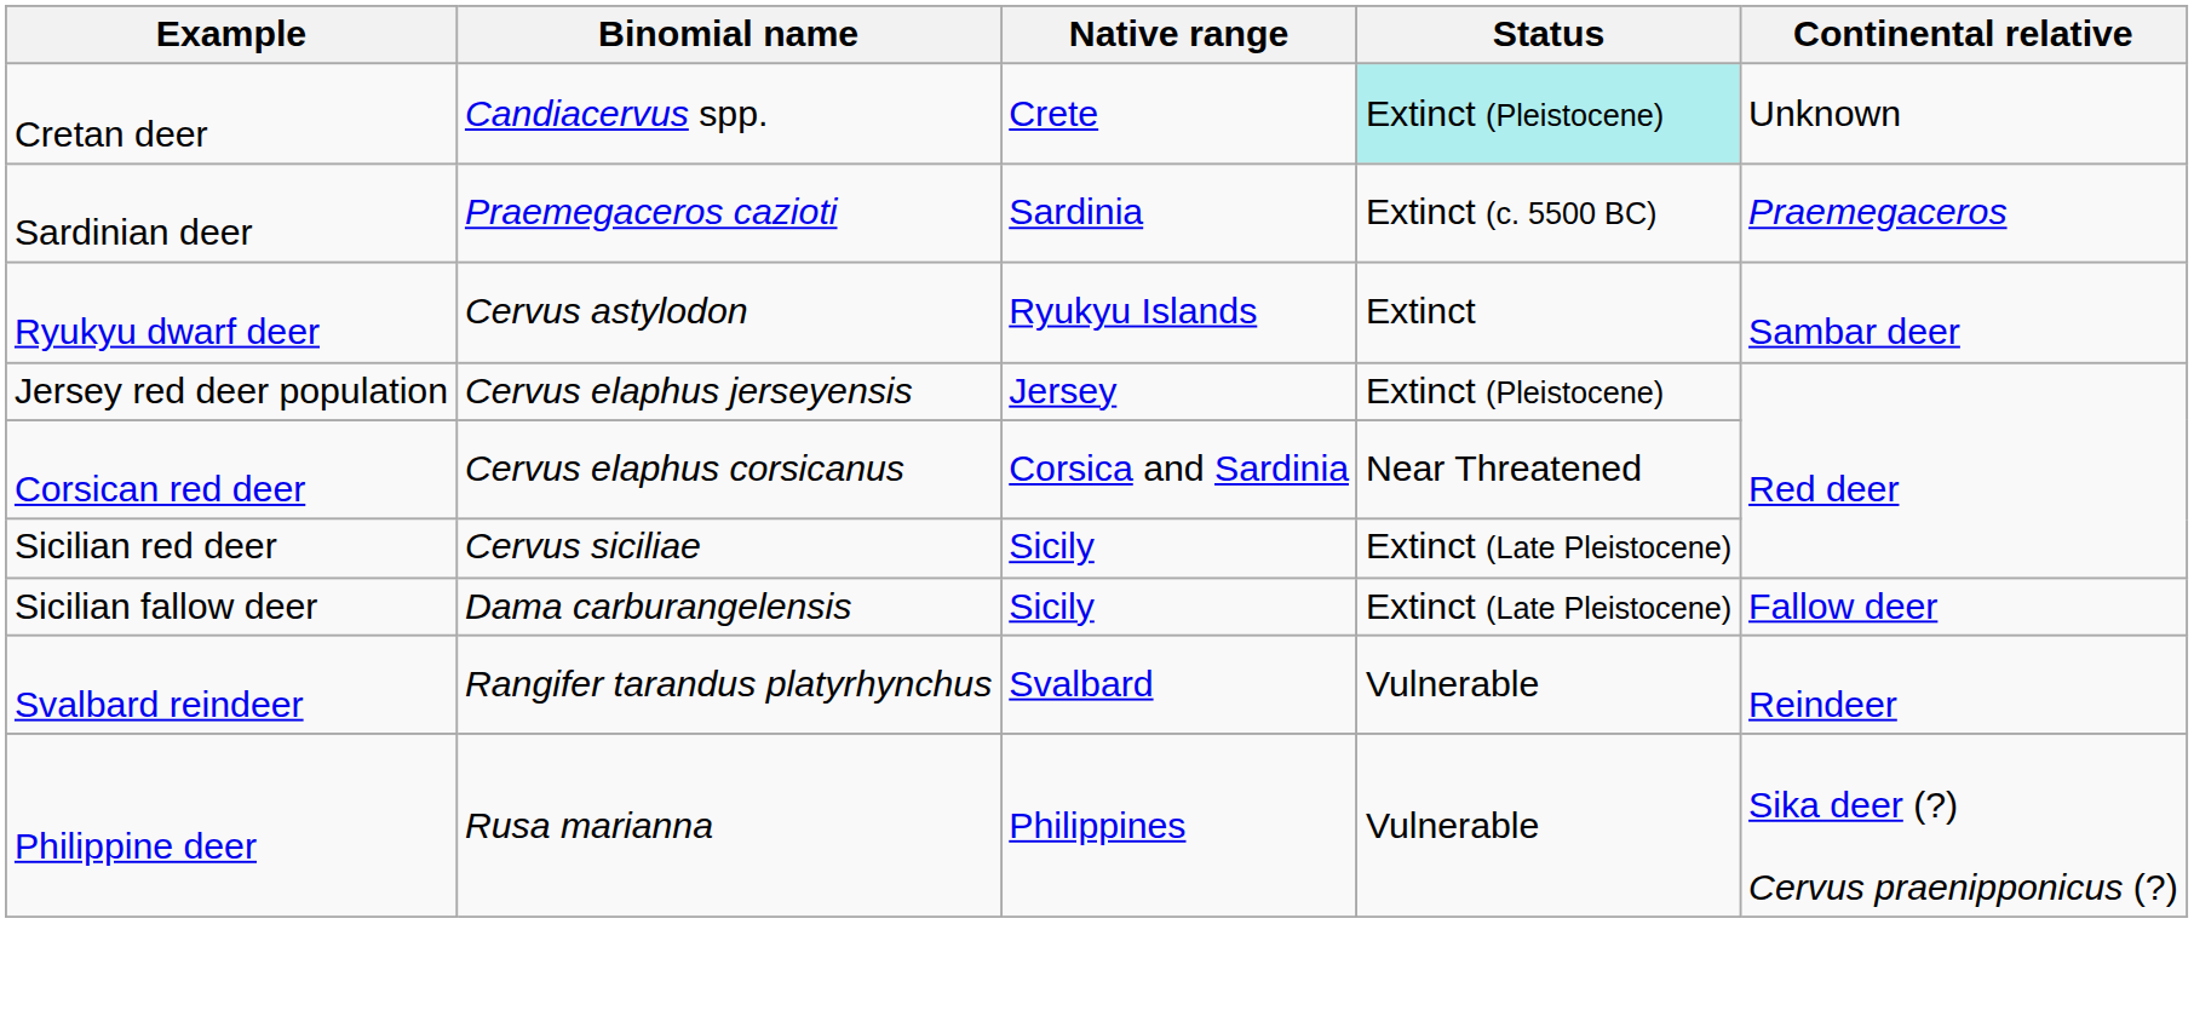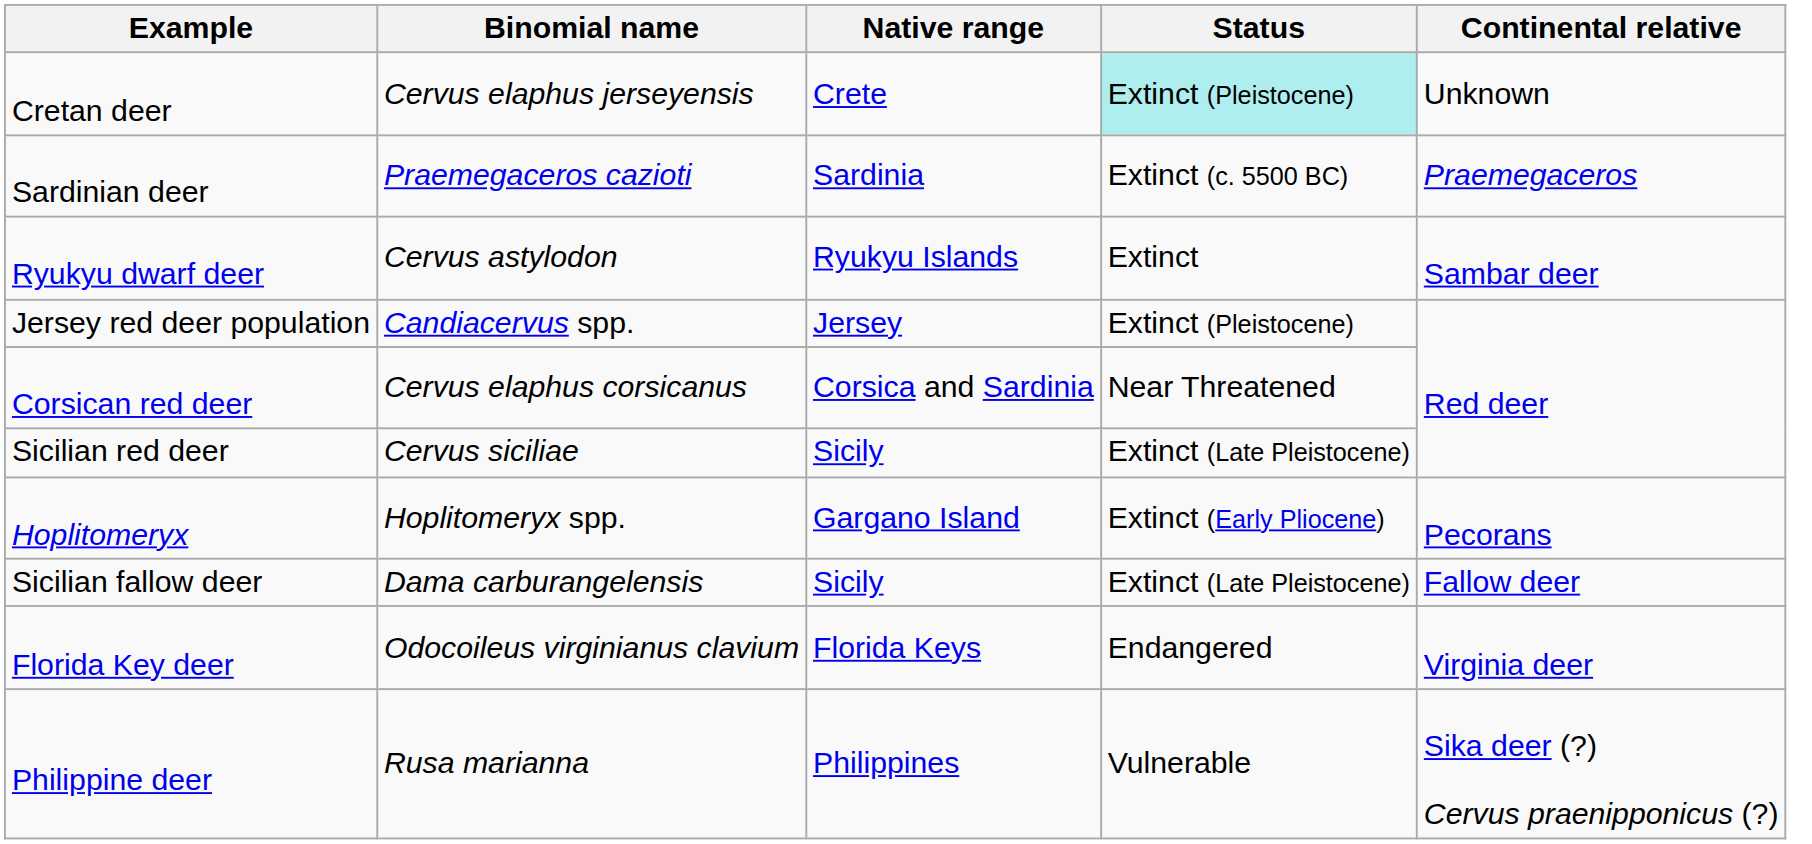 <table class=wikitable>
 <tr>
 <th>Example</th>
 <th>Binomial name</th>
 <th>Native range</th>
 <th>Status</th>
 <th>Continental relative</th>
 </tr>
 <tr>
 <td><br>Cretan deer</td>
-<td><em><a href='#'>Candiacervus</a></em> spp.</td>
+<td><em>Cervus elaphus jerseyensis</em></td>
 <td><a href='#'>Crete</a></td>
 <td style="background: paleturquoise;">Extinct <small>(Pleistocene)</small></td>
 <td>Unknown</td>
 </tr>
 <tr>
 <td><br>Sardinian deer</td>
 <td><em><a href='#'>Praemegaceros cazioti</a></em></td>
 <td><a href='#'>Sardinia</a></td>
 <td>Extinct <small>(c. 5500 BC)</small></td>
 <td><em><a href='#'>Praemegaceros</a></em></td>
 </tr>
 <tr>
 <td><br> <a href='#'>Ryukyu dwarf deer</a></td>
 <td><em>Cervus astylodon</em></td>
 <td><a href='#'>Ryukyu Islands</a></td>
 <td>Extinct</td>
 <td><br><a href='#'>Sambar deer</a></td>
 </tr>
 <tr>
 <td>Jersey red deer population</td>
-<td><em>Cervus elaphus jerseyensis</em></td>
+<td><em><a href='#'>Candiacervus</a></em> spp.</td>
 <td><a href='#'>Jersey</a></td>
 <td>Extinct <small>(Pleistocene)</small></td>
 <td rowspan="3"><br><a href='#'>Red deer</a></td>
 </tr>
 <tr>
 <td><br><a href='#'>Corsican red deer</a></td>
 <td><em>Cervus elaphus corsicanus</em></td>
 <td><a href='#'>Corsica</a> and <a href='#'>Sardinia</a></td>
 <td>Near Threatened</td>
 </tr>
 <tr>
 <td>Sicilian red deer</td>
 <td><em>Cervus siciliae</em></td>
 <td><a href='#'>Sicily</a></td>
 <td>Extinct <small>(Late Pleistocene)</small></td>
 </tr>
 <tr>
+<td><br><em><a href='#'>Hoplitomeryx</a></em></td>
+<td><em>Hoplitomeryx</em> spp.</td>
+<td><a href='#'>Gargano Island</a></td>
+<td>Extinct <small>(<a href='#'>Early Pliocene</a>)</small></td>
+<td><br><a href='#'>Pecorans</a></td>
+</tr>
+<tr>
 <td>Sicilian fallow deer</td>
 <td><em>Dama carburangelensis</em></td>
 <td><a href='#'>Sicily</a></td>
 <td>Extinct <small>(Late Pleistocene)</small></td>
 <td><a href='#'>Fallow deer</a></td>
 </tr>
 <tr>
-<td><br><a href='#'>Svalbard reindeer</a></td>
-<td><em>Rangifer tarandus platyrhynchus</em></td>
-<td><a href='#'>Svalbard</a></td>
-<td>Vulnerable</td>
-<td><br><a href='#'>Reindeer</a></td>
+<td><br><a href='#'>Florida Key deer</a></td>
+<td><em>Odocoileus virginianus clavium</em></td>
+<td><a href='#'>Florida Keys</a></td>
+<td>Endangered</td>
+<td><br><a href='#'>Virginia deer</a></td>
 </tr>
 <tr>
 <td><br><a href='#'>Philippine deer</a></td>
 <td><em>Rusa marianna</em></td>
 <td><a href='#'>Philippines</a></td>
 <td>Vulnerable</td>
 <td><br><a href='#'>Sika deer</a> (?)<br><br><em>Cervus praenipponicus</em> (?)</td>
 </tr>
 </table>
